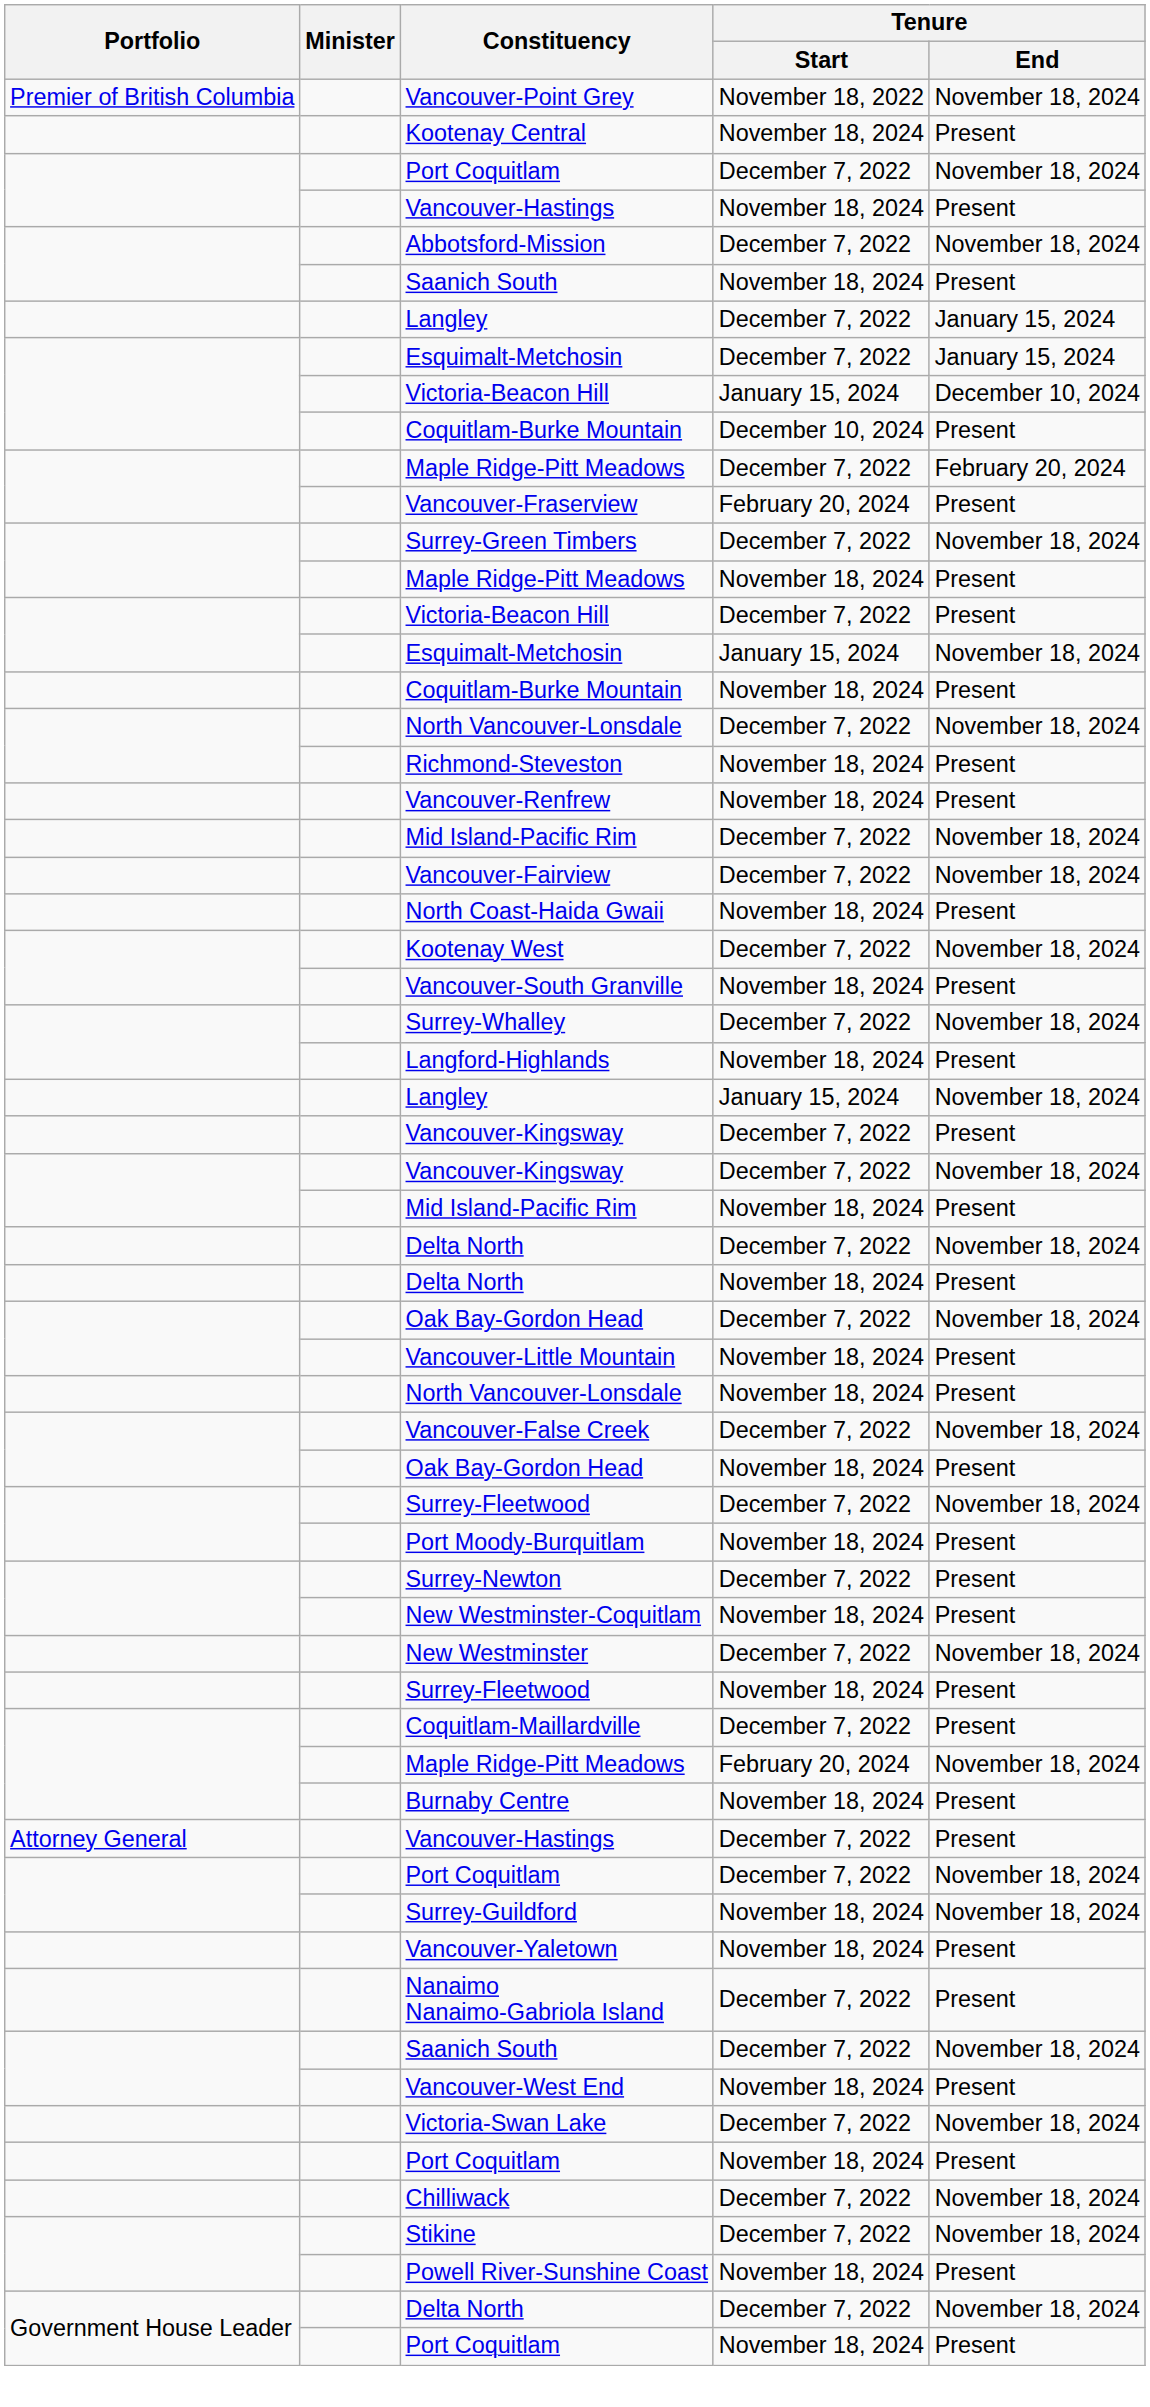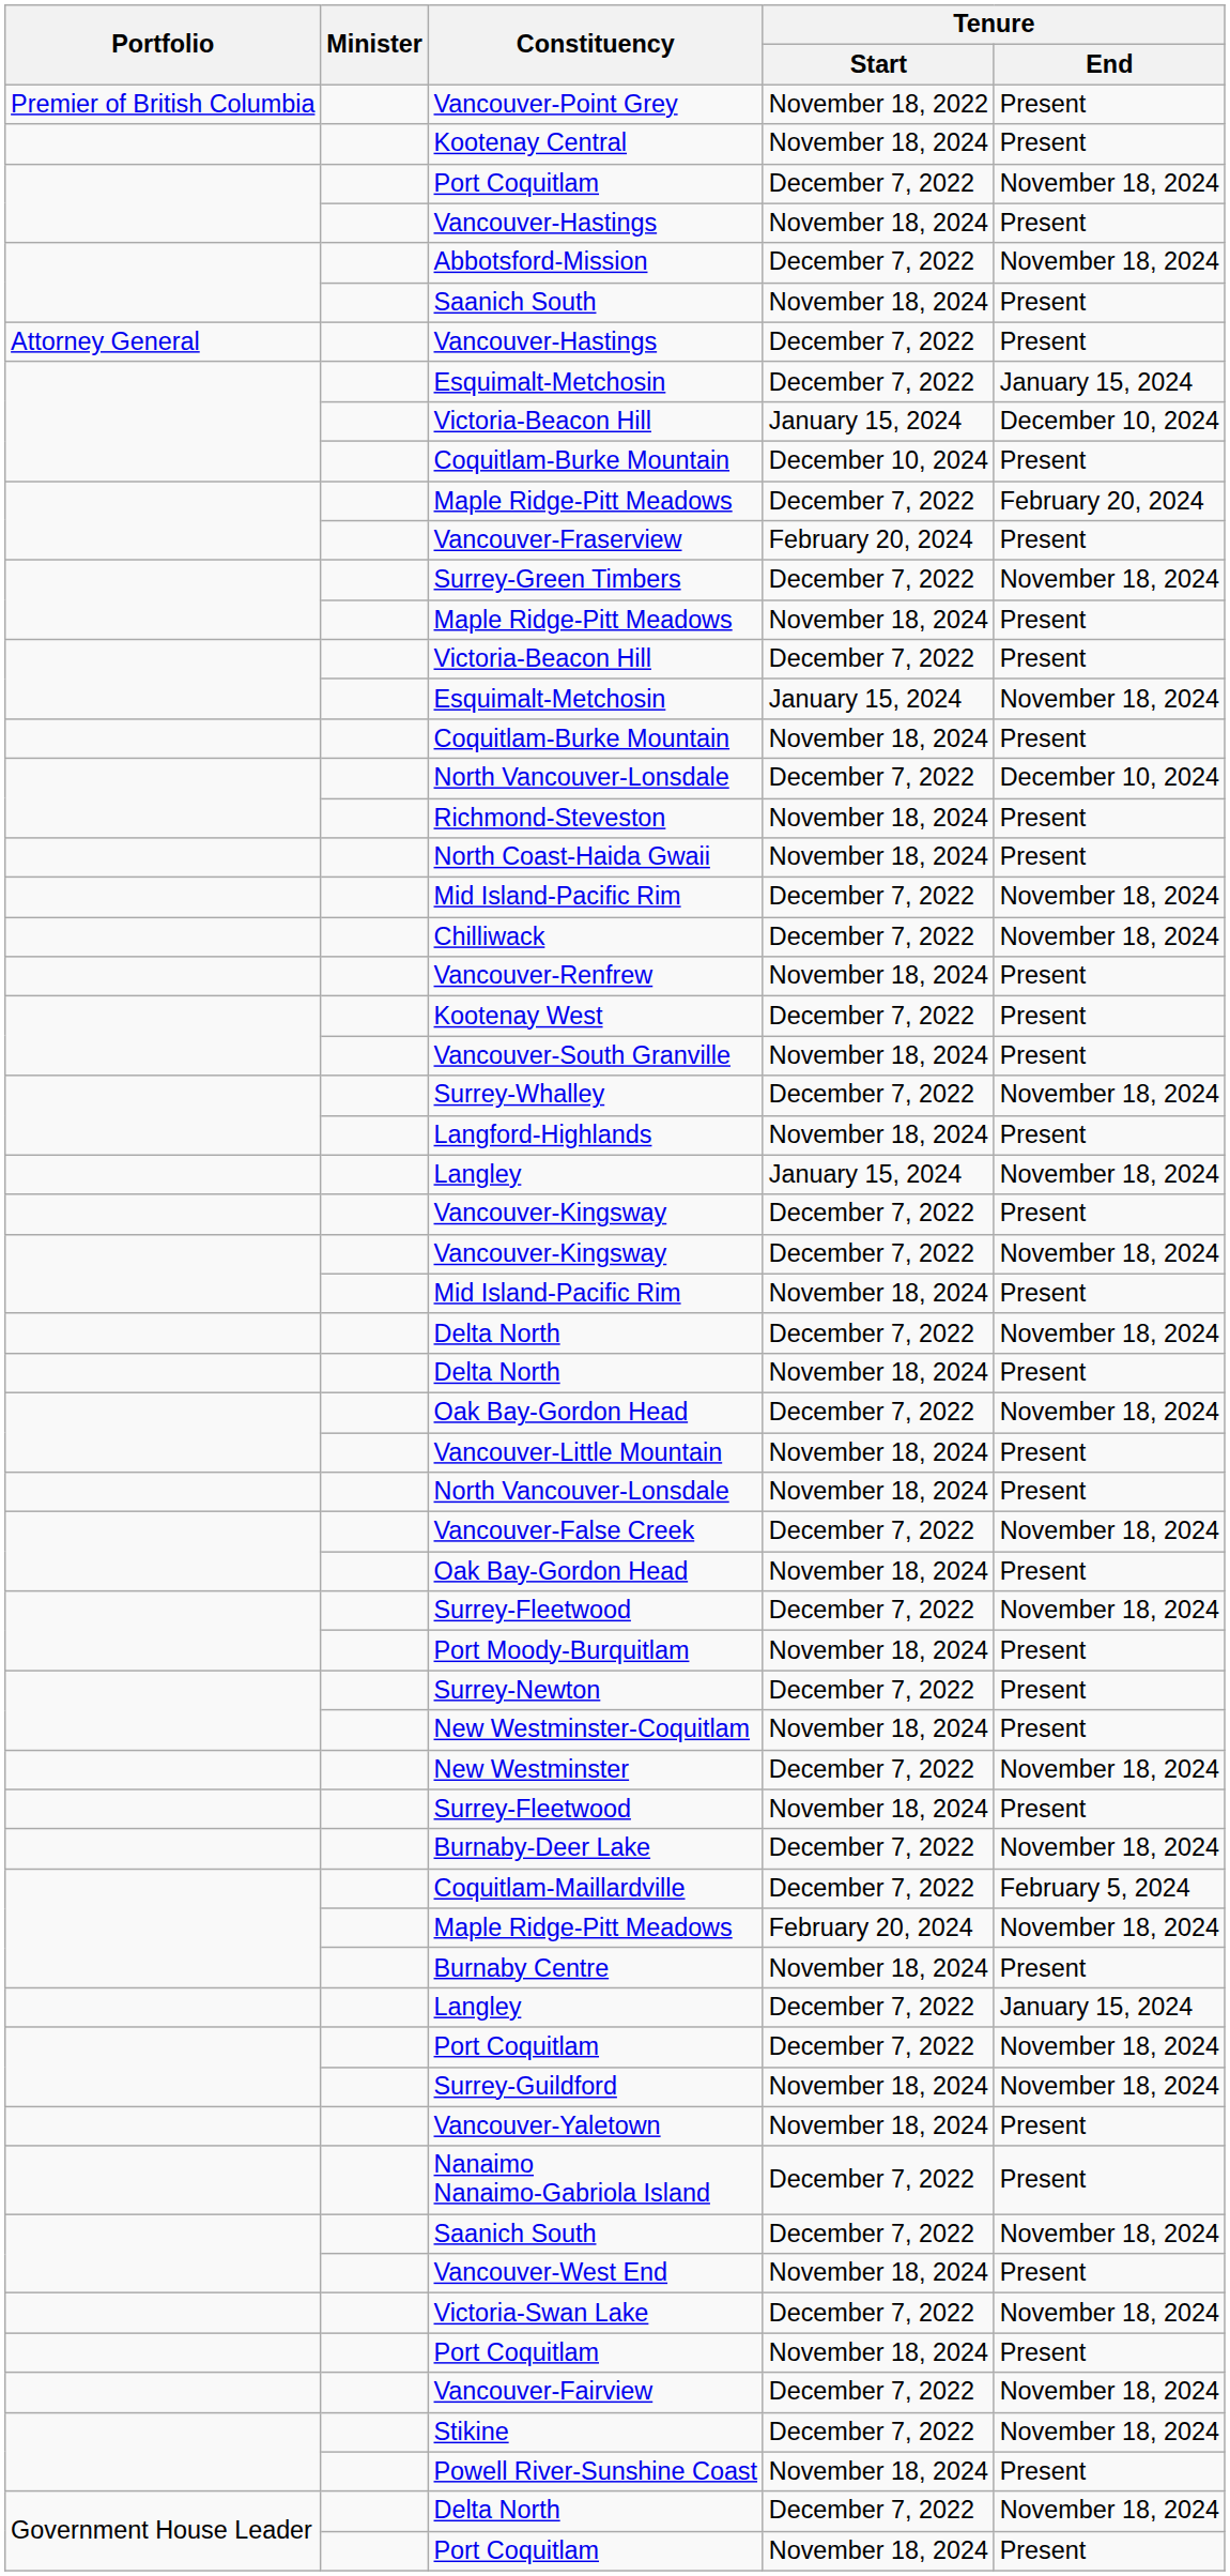 <table class="wikitable sortable">
 <tr>
 <th rowspan="2">Portfolio</th>
 <th rowspan="2">Minister</th>
 <th rowspan="2">Constituency</th>
 <th colspan="2">Tenure</th>
 </tr>
 <tr>
 <th>Start</th>
 <th>End</th>
 </tr>
 <tr>
 <td><a href='#'>Premier of British Columbia</a></td>
 <td></td>
 <td><a href='#'>Vancouver-Point Grey</a></td>
 <td>November 18, 2022</td>
-<td>November 18, 2024</td>
+<td>Present</td>
 </tr>
 <tr>
 <td></td>
 <td></td>
 <td><a href='#'>Kootenay Central</a></td>
 <td>November 18, 2024</td>
 <td>Present</td>
 </tr>
 <tr>
 <td rowspan="2"></td>
 <td></td>
 <td><a href='#'>Port Coquitlam</a></td>
 <td>December 7, 2022</td>
 <td>November 18, 2024</td>
 </tr>
 <tr>
 <td></td>
 <td><a href='#'>Vancouver-Hastings</a></td>
 <td>November 18, 2024</td>
 <td {{dts>Present</td>
 </tr>
 <tr>
 <td rowspan="2"></td>
 <td></td>
 <td><a href='#'>Abbotsford-Mission</a></td>
 <td>December 7, 2022</td>
 <td>November 18, 2024</td>
 </tr>
 <tr>
 <td></td>
 <td><a href='#'>Saanich South</a></td>
 <td>November 18, 2024</td>
 <td>Present</td>
 </tr>
 <tr>
+<td><a href='#'>Attorney General</a></td>
 <td></td>
-<td></td>
-<td><a href='#'>Langley</a></td>
+<td><a href='#'>Vancouver-Hastings</a></td>
 <td>December 7, 2022</td>
-<td>January 15, 2024</td>
+<td>Present</td>
 </tr>
 <tr>
 <td rowspan="3"></td>
 <td></td>
 <td><a href='#'>Esquimalt-Metchosin</a></td>
 <td>December 7, 2022</td>
 <td>January 15, 2024</td>
 </tr>
 <tr>
 <td></td>
 <td><a href='#'>Victoria-Beacon Hill</a></td>
 <td>January 15, 2024</td>
 <td>December 10, 2024</td>
 </tr>
 <tr>
 <td></td>
 <td><a href='#'>Coquitlam-Burke Mountain</a></td>
 <td>December 10, 2024</td>
 <td>Present</td>
 </tr>
 <tr>
 <td rowspan="2"></td>
 <td></td>
 <td><a href='#'>Maple Ridge-Pitt Meadows</a></td>
 <td>December 7, 2022</td>
 <td>February 20, 2024</td>
 </tr>
 <tr>
 <td></td>
 <td><a href='#'>Vancouver-Fraserview</a></td>
 <td>February 20, 2024</td>
 <td>Present</td>
 </tr>
 <tr>
 <td rowspan="2"></td>
 <td></td>
 <td><a href='#'>Surrey-Green Timbers</a></td>
 <td>December 7, 2022</td>
 <td>November 18, 2024</td>
 </tr>
 <tr>
 <td></td>
 <td><a href='#'>Maple Ridge-Pitt Meadows</a></td>
 <td>November 18, 2024</td>
 <td>Present</td>
 </tr>
 <tr>
 <td rowspan="2"></td>
 <td></td>
 <td><a href='#'>Victoria-Beacon Hill</a></td>
 <td>December 7, 2022</td>
 <td>Present</td>
 </tr>
 <tr>
 <td></td>
 <td><a href='#'>Esquimalt-Metchosin</a></td>
 <td>January 15, 2024</td>
 <td>November 18, 2024</td>
 </tr>
 <tr>
 <td></td>
 <td></td>
 <td><a href='#'>Coquitlam-Burke Mountain</a></td>
 <td>November 18, 2024</td>
 <td>Present</td>
 </tr>
 <tr>
 <td rowspan="2"></td>
 <td></td>
 <td><a href='#'>North Vancouver-Lonsdale</a></td>
 <td>December 7, 2022</td>
-<td>November 18, 2024</td>
+<td>December 10, 2024</td>
 </tr>
 <tr>
 <td></td>
 <td><a href='#'>Richmond-Steveston</a></td>
 <td>November 18, 2024</td>
 <td>Present</td>
 </tr>
 <tr>
 <td></td>
 <td></td>
-<td><a href='#'>Vancouver-Renfrew</a></td>
+<td><a href='#'>North Coast-Haida Gwaii</a></td>
 <td>November 18, 2024</td>
 <td>Present</td>
 </tr>
 <tr>
 <td></td>
 <td></td>
 <td><a href='#'>Mid Island-Pacific Rim</a></td>
 <td>December 7, 2022</td>
 <td>November 18, 2024</td>
 </tr>
 <tr>
 <td></td>
 <td></td>
-<td><a href='#'>Vancouver-Fairview</a></td>
+<td><a href='#'>Chilliwack</a></td>
 <td>December 7, 2022</td>
 <td>November 18, 2024</td>
 </tr>
 <tr>
 <td></td>
 <td></td>
-<td><a href='#'>North Coast-Haida Gwaii</a></td>
+<td><a href='#'>Vancouver-Renfrew</a></td>
 <td>November 18, 2024</td>
 <td>Present</td>
 </tr>
 <tr>
 <td rowspan="2"></td>
 <td></td>
 <td><a href='#'>Kootenay West</a></td>
 <td>December 7, 2022</td>
-<td>November 18, 2024</td>
+<td>Present</td>
 </tr>
 <tr>
 <td></td>
 <td><a href='#'>Vancouver-South Granville</a></td>
 <td>November 18, 2024</td>
 <td>Present</td>
 </tr>
 <tr>
 <td rowspan="2"></td>
 <td></td>
 <td><a href='#'>Surrey-Whalley</a></td>
 <td>December 7, 2022</td>
 <td>November 18, 2024</td>
 </tr>
 <tr>
 <td></td>
 <td><a href='#'>Langford-Highlands</a></td>
 <td>November 18, 2024</td>
 <td>Present</td>
 </tr>
 <tr>
 <td></td>
 <td></td>
 <td><a href='#'>Langley</a></td>
 <td>January 15, 2024</td>
 <td>November 18, 2024</td>
 </tr>
 <tr>
 <td></td>
 <td></td>
 <td><a href='#'>Vancouver-Kingsway</a></td>
 <td>December 7, 2022</td>
 <td>Present</td>
 </tr>
 <tr>
 <td rowspan="2"></td>
 <td></td>
 <td><a href='#'>Vancouver-Kingsway</a></td>
 <td>December 7, 2022</td>
 <td>November 18, 2024</td>
 </tr>
 <tr>
 <td></td>
 <td><a href='#'>Mid Island-Pacific Rim</a></td>
 <td>November 18, 2024</td>
 <td>Present</td>
 </tr>
 <tr>
 <td></td>
 <td></td>
 <td><a href='#'>Delta North</a></td>
 <td>December 7, 2022</td>
 <td>November 18, 2024</td>
 </tr>
 <tr>
 <td></td>
 <td></td>
 <td><a href='#'>Delta North</a></td>
 <td>November 18, 2024</td>
 <td>Present</td>
 </tr>
 <tr>
 <td rowspan="2"></td>
 <td></td>
 <td><a href='#'>Oak Bay-Gordon Head</a></td>
 <td>December 7, 2022</td>
 <td>November 18, 2024</td>
 </tr>
 <tr>
 <td></td>
 <td><a href='#'>Vancouver-Little Mountain</a></td>
 <td>November 18, 2024</td>
 <td>Present</td>
 </tr>
 <tr>
 <td></td>
 <td></td>
 <td><a href='#'>North Vancouver-Lonsdale</a></td>
 <td>November 18, 2024</td>
 <td>Present</td>
 </tr>
 <tr>
 <td rowspan="2"></td>
 <td></td>
 <td><a href='#'>Vancouver-False Creek</a></td>
 <td>December 7, 2022</td>
 <td>November 18, 2024</td>
 </tr>
 <tr>
 <td></td>
 <td><a href='#'>Oak Bay-Gordon Head</a></td>
 <td>November 18, 2024</td>
 <td>Present</td>
 </tr>
 <tr>
 <td rowspan="2"></td>
 <td></td>
 <td><a href='#'>Surrey-Fleetwood</a></td>
 <td>December 7, 2022</td>
 <td>November 18, 2024</td>
 </tr>
 <tr>
 <td></td>
 <td><a href='#'>Port Moody-Burquitlam</a></td>
 <td>November 18, 2024</td>
 <td>Present</td>
 </tr>
 <tr>
 <td rowspan="2"></td>
 <td></td>
 <td><a href='#'>Surrey-Newton</a></td>
 <td>December 7, 2022</td>
 <td>Present</td>
 </tr>
 <tr>
 <td></td>
 <td><a href='#'>New Westminster-Coquitlam</a></td>
 <td>November 18, 2024</td>
 <td>Present</td>
 </tr>
 <tr>
 <td></td>
 <td></td>
 <td><a href='#'>New Westminster</a></td>
 <td>December 7, 2022</td>
 <td>November 18, 2024</td>
 </tr>
 <tr>
 <td></td>
 <td></td>
 <td><a href='#'>Surrey-Fleetwood</a></td>
 <td>November 18, 2024</td>
 <td>Present</td>
 </tr>
 <tr>
+<td></td>
+<td></td>
+<td><a href='#'>Burnaby-Deer Lake</a></td>
+<td>December 7, 2022</td>
+<td>November 18, 2024</td>
+</tr>
+<tr>
 <td rowspan="3"></td>
 <td></td>
 <td><a href='#'>Coquitlam-Maillardville</a></td>
 <td>December 7, 2022</td>
-<td>Present</td>
+<td>February 5, 2024</td>
 </tr>
 <tr>
 <td></td>
 <td><a href='#'>Maple Ridge-Pitt Meadows</a></td>
 <td>February 20, 2024</td>
 <td>November 18, 2024</td>
 </tr>
 <tr>
 <td></td>
 <td><a href='#'>Burnaby Centre</a></td>
 <td>November 18, 2024</td>
 <td>Present</td>
 </tr>
 <tr>
-<td><a href='#'>Attorney General</a></td>
 <td></td>
-<td><a href='#'>Vancouver-Hastings</a></td>
+<td></td>
+<td><a href='#'>Langley</a></td>
 <td>December 7, 2022</td>
-<td>Present</td>
+<td>January 15, 2024</td>
 </tr>
 <tr>
 <td rowspan="2"></td>
 <td></td>
 <td><a href='#'>Port Coquitlam</a></td>
 <td>December 7, 2022</td>
 <td>November 18, 2024</td>
 </tr>
 <tr>
 <td></td>
 <td><a href='#'>Surrey-Guildford</a></td>
 <td>November 18, 2024</td>
 <td>November 18, 2024</td>
 </tr>
 <tr>
 <td></td>
 <td></td>
 <td><a href='#'>Vancouver-Yaletown</a></td>
 <td>November 18, 2024</td>
 <td>Present</td>
 </tr>
 <tr>
 <td></td>
 <td></td>
 <td><a href='#'>Nanaimo</a> <br><a href='#'>Nanaimo-Gabriola Island</a> </td>
 <td>December 7, 2022</td>
 <td>Present</td>
 </tr>
 <tr>
 <td rowspan="2"></td>
 <td></td>
 <td><a href='#'>Saanich South</a></td>
 <td>December 7, 2022</td>
 <td>November 18, 2024</td>
 </tr>
 <tr>
 <td></td>
 <td><a href='#'>Vancouver-West End</a></td>
 <td>November 18, 2024</td>
 <td>Present</td>
 </tr>
 <tr>
 <td></td>
 <td></td>
 <td><a href='#'>Victoria-Swan Lake</a></td>
 <td>December 7, 2022</td>
 <td>November 18, 2024</td>
 </tr>
 <tr>
 <td></td>
 <td></td>
 <td><a href='#'>Port Coquitlam</a></td>
 <td>November 18, 2024</td>
 <td>Present</td>
 </tr>
 <tr>
 <td></td>
 <td></td>
-<td><a href='#'>Chilliwack</a></td>
+<td><a href='#'>Vancouver-Fairview</a></td>
 <td>December 7, 2022</td>
 <td>November 18, 2024</td>
 </tr>
 <tr>
 <td rowspan="2"></td>
 <td></td>
 <td><a href='#'>Stikine</a></td>
 <td>December 7, 2022</td>
 <td>November 18, 2024</td>
 </tr>
 <tr>
 <td></td>
 <td><a href='#'>Powell River-Sunshine Coast</a></td>
 <td>November 18, 2024</td>
 <td>Present</td>
 </tr>
 <tr>
 <td rowspan="2">Government House Leader</td>
 <td></td>
 <td><a href='#'>Delta North</a></td>
 <td>December 7, 2022</td>
 <td>November 18, 2024</td>
 </tr>
 <tr>
 <td></td>
 <td><a href='#'>Port Coquitlam</a></td>
 <td>November 18, 2024</td>
 <td>Present</td>
 </tr>
 </table>
